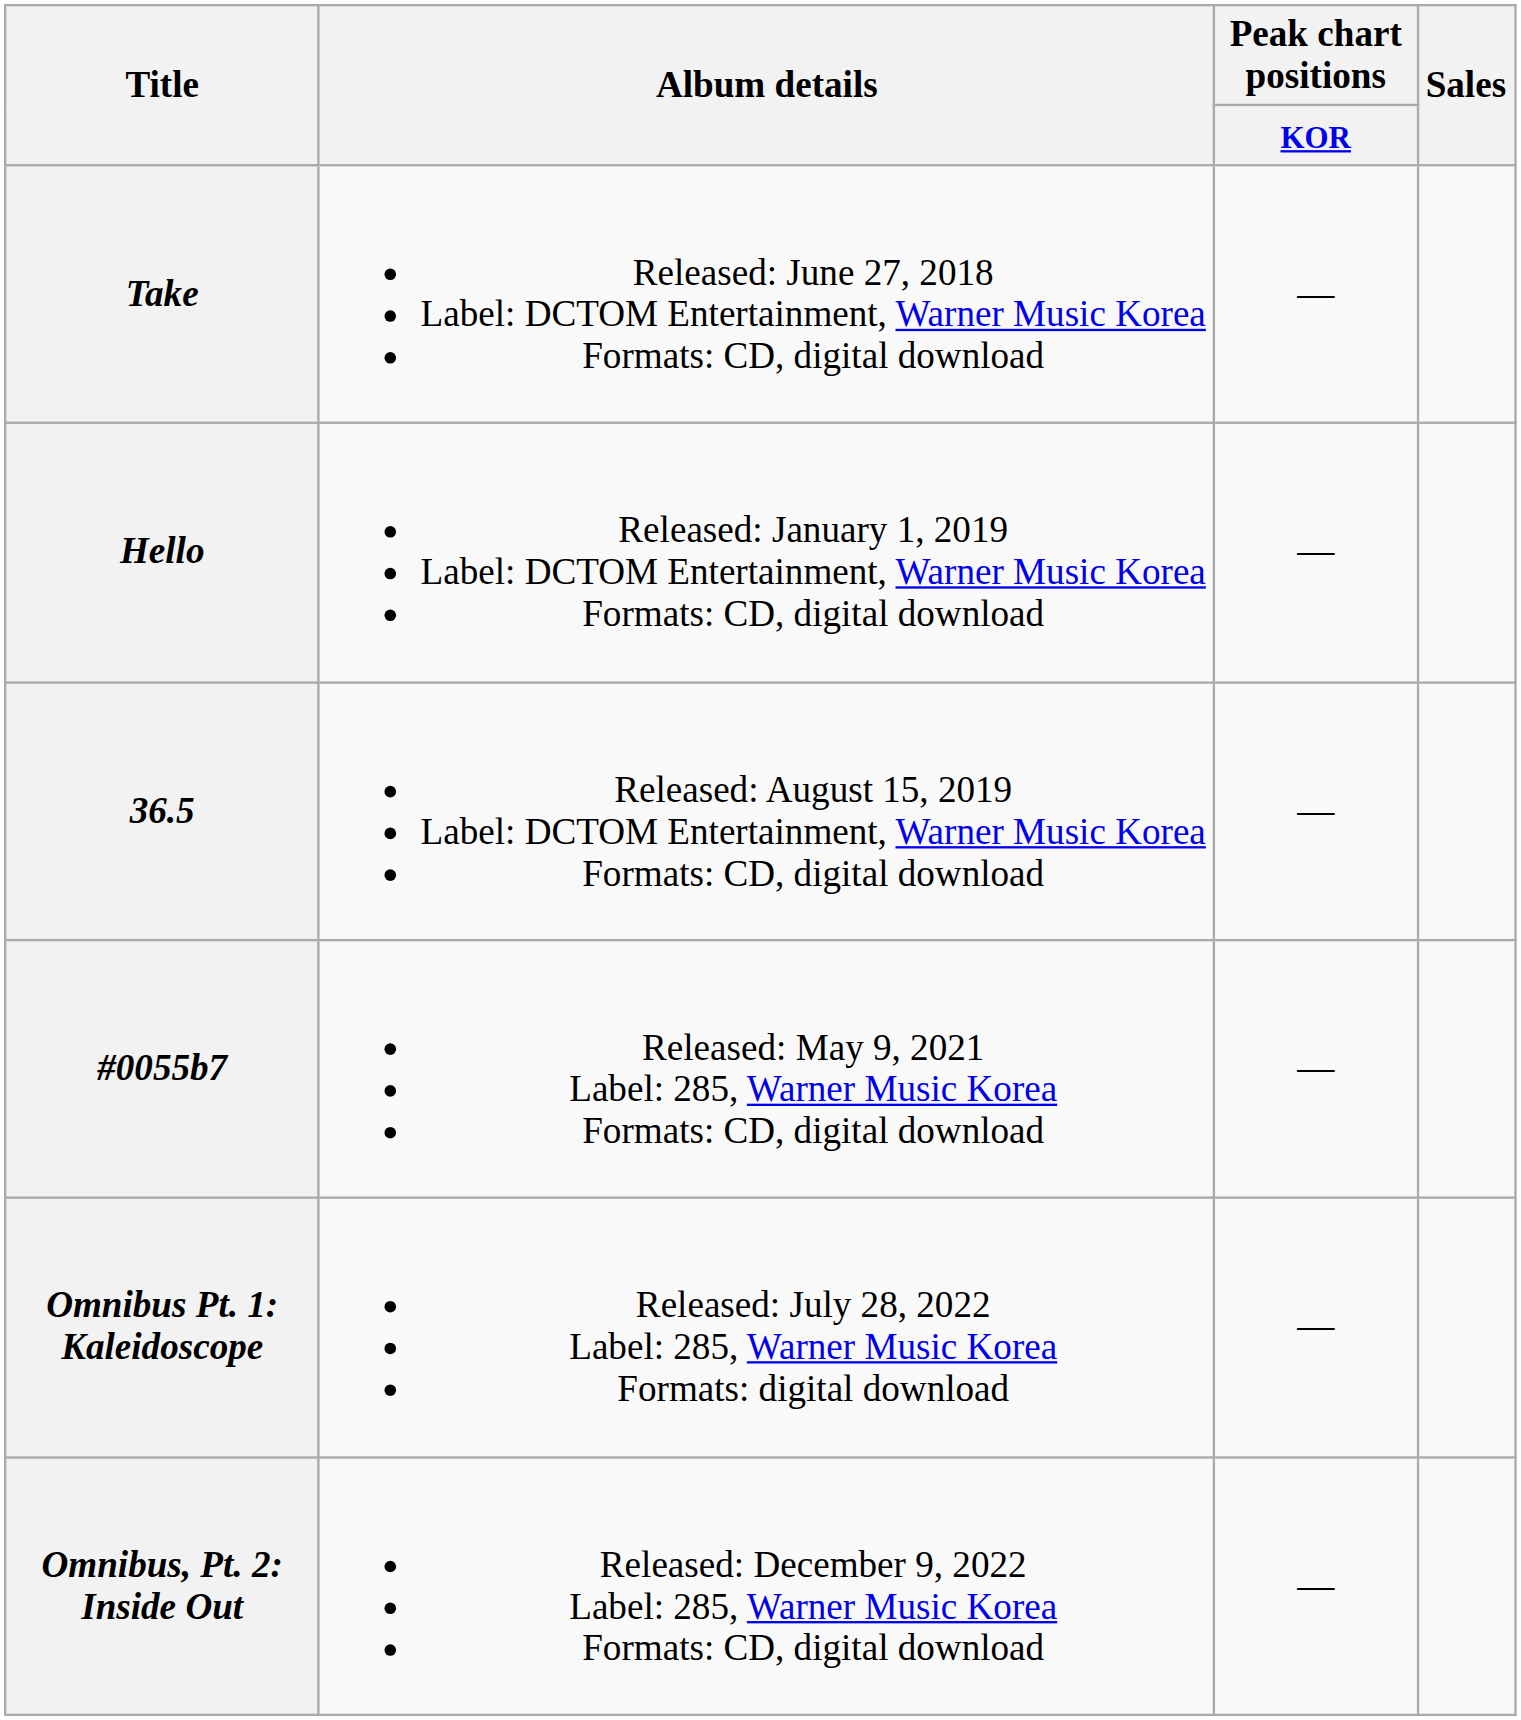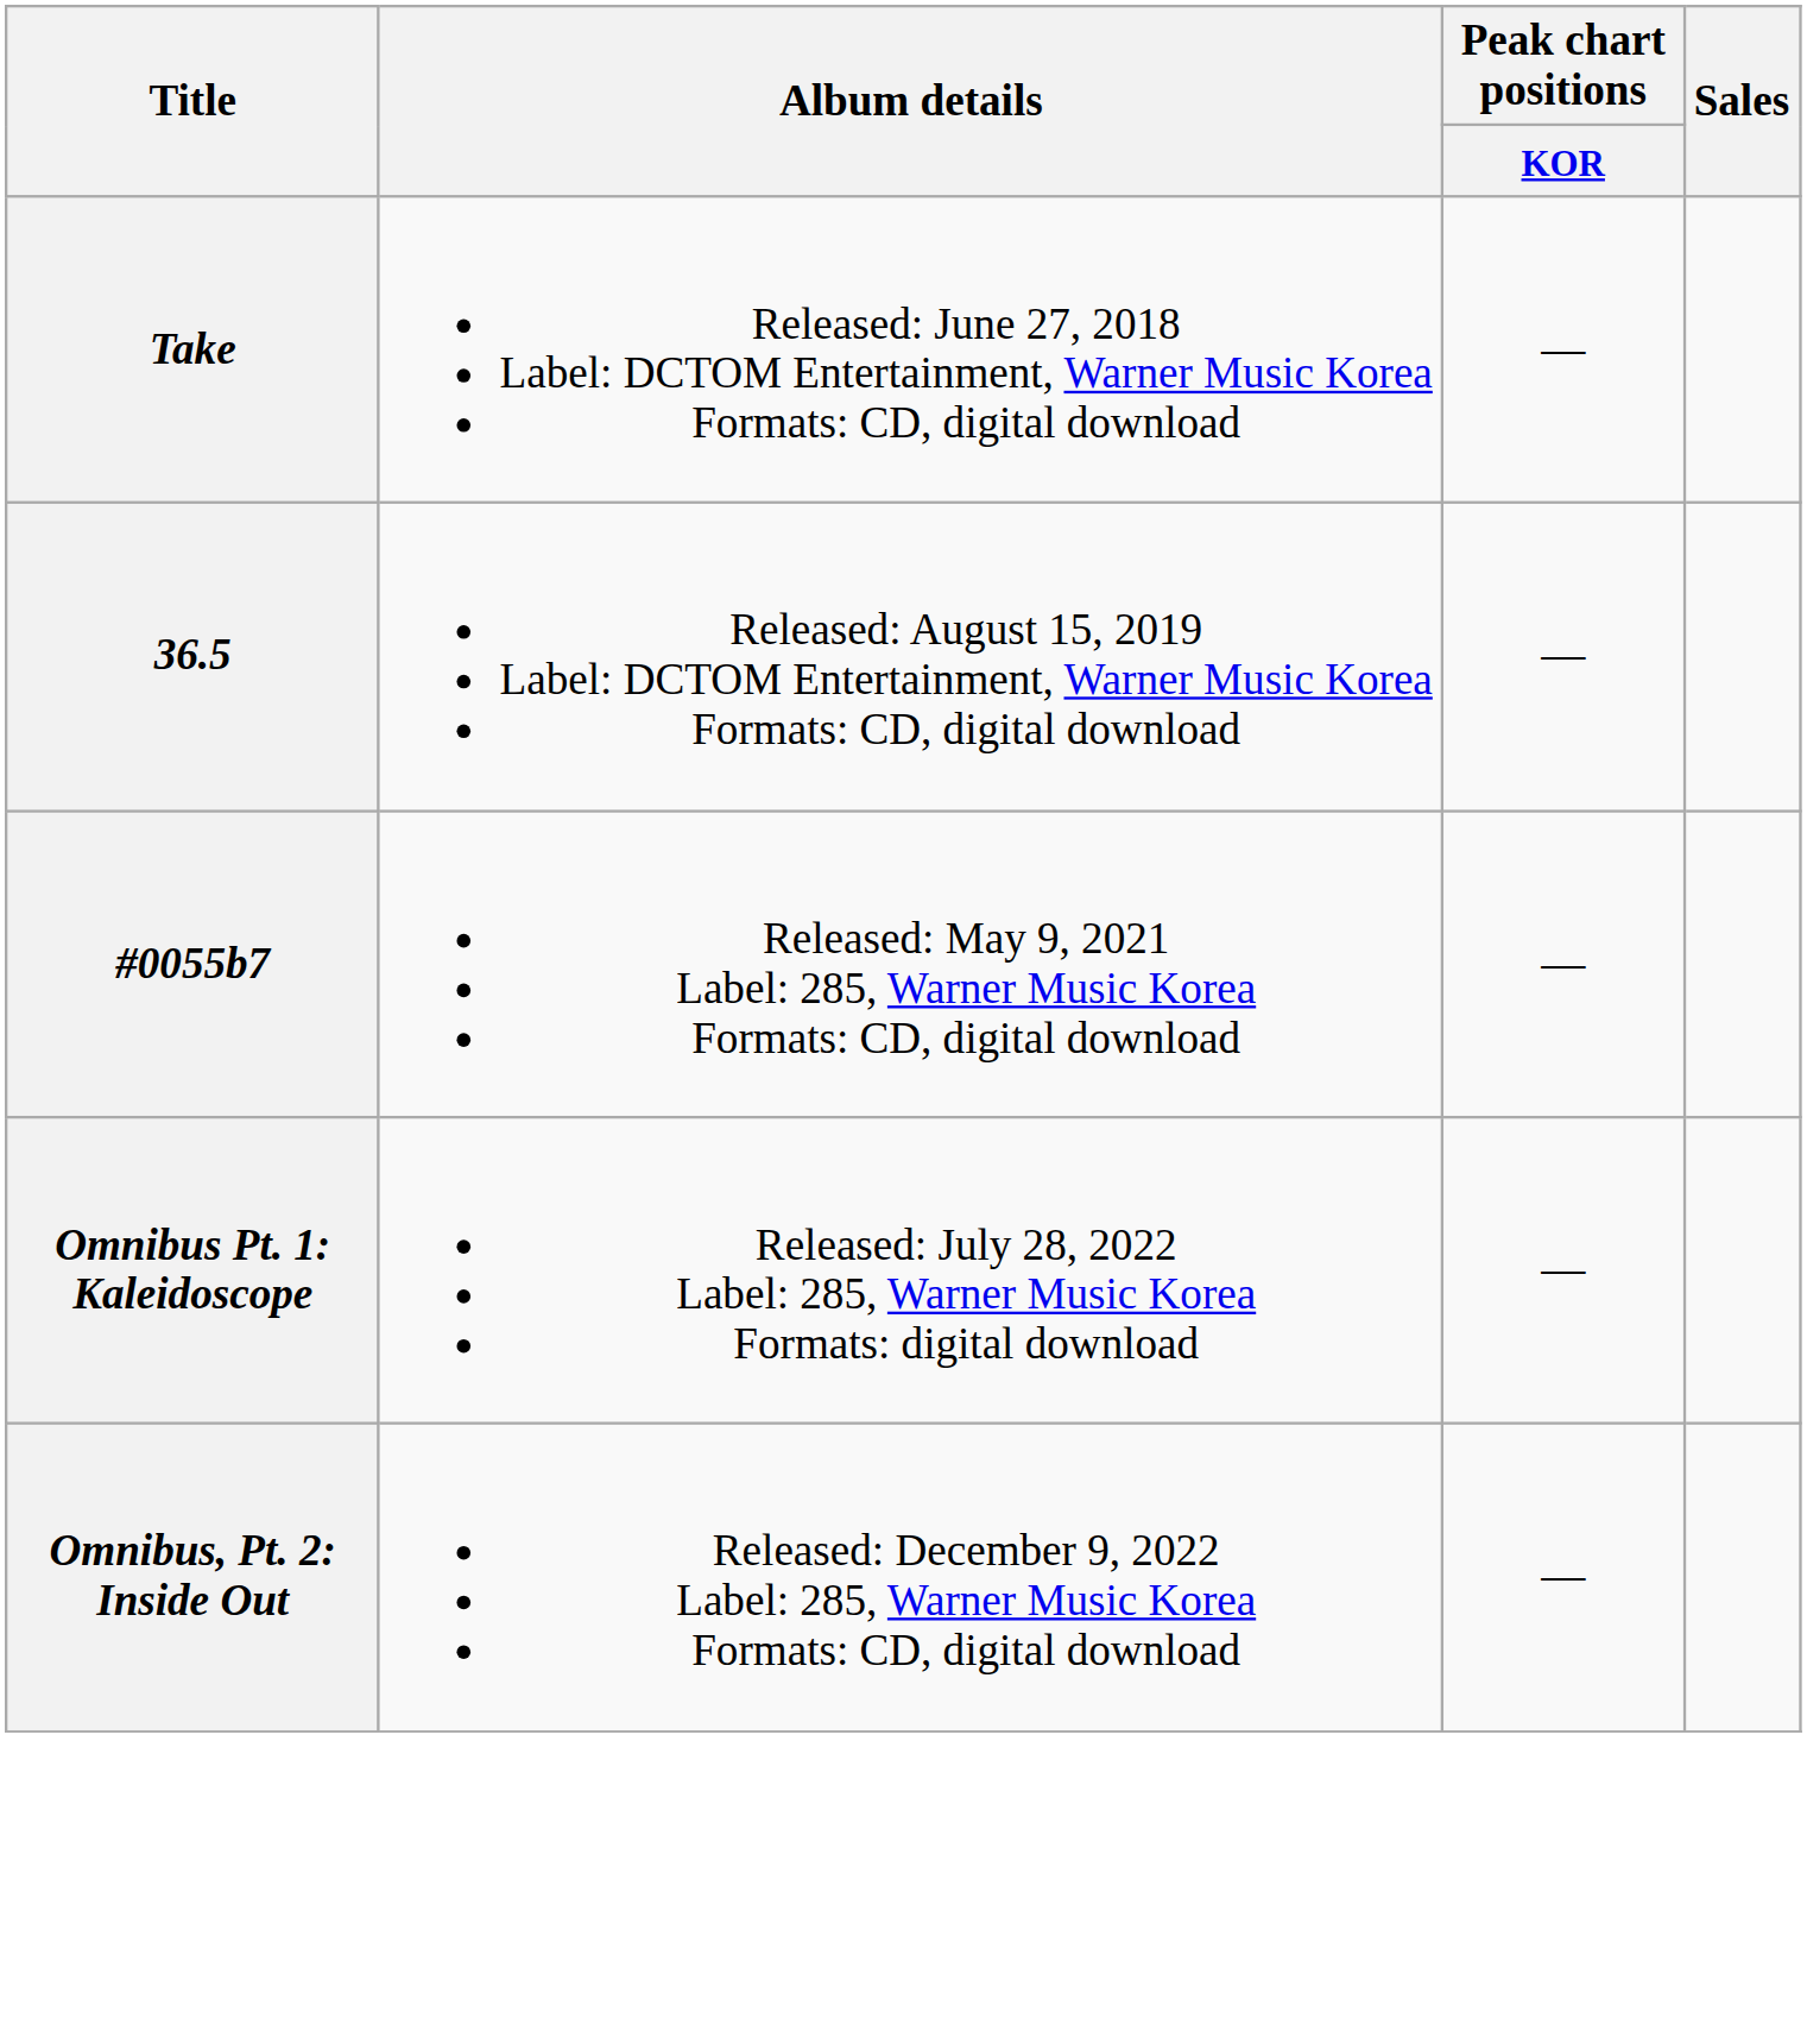 <table class="wikitable plainrowheaders" style="text-align:center;">
 <tr>
 <th rowspan="2" scope="col" style="width:8em;">Title</th>
 <th rowspan="2" scope="col">Album details</th>
 <th colspan="1" scope="col" style="width:5em;">Peak chart positions</th>
 <th rowspan="2">Sales</th>
 </tr>
 <tr>
 <th><small><a href='#'>KOR</a></small><br></th>
 </tr>
 <tr>
 <th scope="row"><em>Take</em></th>
 <td><br><ul><li>Released: June 27, 2018</li><li>Label: DCTOM Entertainment, <a href='#'>Warner Music Korea</a></li><li>Formats: CD, digital download</li></ul></td>
-<td>—</td>
-<td></td>
-</tr>
-<tr>
-<th scope="row"><em>Hello </em></th>
-<td><br><ul><li>Released: January 1, 2019</li><li>Label: DCTOM Entertainment, <a href='#'>Warner Music Korea</a></li><li>Formats: CD, digital download</li></ul></td>
 <td>—</td>
 <td></td>
 </tr>
 <tr>
 <th scope="row"><em>36.5</em></th>
 <td><br><ul><li>Released: August 15, 2019</li><li>Label: DCTOM Entertainment, <a href='#'>Warner Music Korea</a></li><li>Formats: CD, digital download</li></ul></td>
 <td>—</td>
 <td></td>
 </tr>
 <tr>
 <th scope="row"><em>#0055b7</em></th>
 <td><br><ul><li>Released: May 9, 2021</li><li>Label: 285, <a href='#'>Warner Music Korea</a></li><li>Formats: CD, digital download</li></ul></td>
 <td>—</td>
 <td></td>
 </tr>
 <tr>
 <th scope="row"><em>Omnibus Pt. 1: Kaleidoscope</em></th>
 <td><br><ul><li>Released: July 28, 2022</li><li>Label: 285, <a href='#'>Warner Music Korea</a></li><li>Formats: digital download</li></ul></td>
 <td>—</td>
 <td></td>
 </tr>
 <tr>
 <th scope="row"><em>Omnibus, Pt. 2: Inside Out</em></th>
 <td><br><ul><li>Released: December 9, 2022</li><li>Label: 285, <a href='#'>Warner Music Korea</a></li><li>Formats: CD, digital download</li></ul></td>
 <td>—</td>
 <td></td>
 </tr>
 <tr>
 </tr>
 </table>
